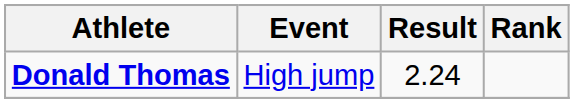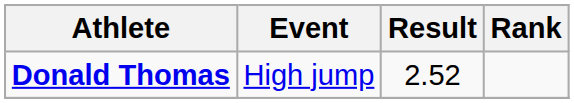 <table class=wikitable style=font-size:90%;text-align:center>
 <tr>
 <th>Athlete</th>
 <th>Event</th>
 <th>Result</th>
 <th>Rank</th>
 </tr>
 <tr>
 <td align=left><strong><a href='#'>Donald Thomas</a></strong></td>
 <td align=left rowspan=2><a href='#'>High jump</a></td>
-<td>2.24</td>
+<td>2.52</td>
 <td></td>
 </tr>
 <tr>
 </tr>
 </table>
